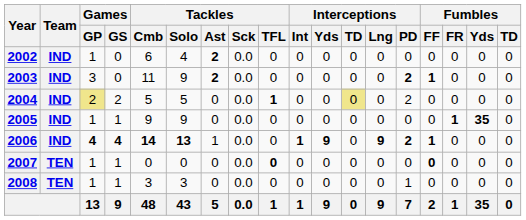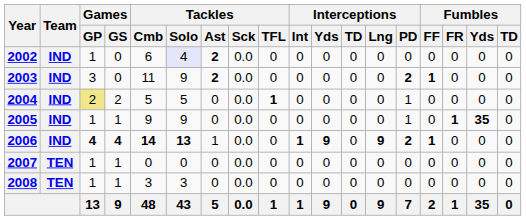 <table class="wikitable" style="text-align:center">
 <tr>
 <th rowspan="2">Year</th>
 <th rowspan="2">Team</th>
 <th colspan="2">Games</th>
 <th colspan="5">Tackles</th>
 <th colspan="5">Interceptions</th>
 <th colspan="4">Fumbles</th>
 </tr>
 <tr>
 <th>GP</th>
 <th>GS</th>
 <th>Cmb</th>
 <th>Solo</th>
 <th>Ast</th>
 <th>Sck</th>
 <th>TFL</th>
 <th>Int</th>
 <th>Yds</th>
 <th>TD</th>
 <th>Lng</th>
 <th>PD</th>
 <th>FF</th>
 <th>FR</th>
 <th>Yds</th>
 <th>TD</th>
 </tr>
 <tr>
 <th><a href='#'>2002</a></th>
 <th><a href='#'>IND</a></th>
 <td>1</td>
 <td>0</td>
 <td>6</td>
-<td>4</td>
+<td style="background: lavender;">4</td>
 <td><strong>2</strong></td>
 <td>0.0</td>
 <td>0</td>
 <td>0</td>
 <td>0</td>
 <td>0</td>
 <td>0</td>
 <td>0</td>
 <td>0</td>
 <td>0</td>
 <td>0</td>
 <td>0</td>
 </tr>
 <tr>
 <th><a href='#'>2003</a></th>
 <th><a href='#'>IND</a></th>
 <td>3</td>
 <td>0</td>
 <td>11</td>
 <td>9</td>
 <td><strong>2</strong></td>
 <td>0.0</td>
 <td>0</td>
 <td>0</td>
 <td>0</td>
 <td>0</td>
 <td>0</td>
 <td><strong>2</strong></td>
 <td><strong>1</strong></td>
 <td>0</td>
 <td>0</td>
 <td>0</td>
 </tr>
 <tr>
 <th><a href='#'>2004</a></th>
 <th><a href='#'>IND</a></th>
 <td style="background: khaki;">2</td>
 <td>2</td>
 <td>5</td>
 <td>5</td>
 <td>0</td>
 <td>0.0</td>
 <td><strong>1</strong></td>
 <td>0</td>
 <td>0</td>
-<td style="background: khaki;">0</td>
 <td>0</td>
-<td>2</td>
+<td>0</td>
+<td>1</td>
 <td>0</td>
 <td>0</td>
 <td>0</td>
 <td>0</td>
 </tr>
 <tr>
 <th><a href='#'>2005</a></th>
 <th><a href='#'>IND</a></th>
 <td>1</td>
 <td>1</td>
 <td>9</td>
 <td>9</td>
 <td>0</td>
 <td>0.0</td>
 <td>0</td>
 <td>0</td>
 <td>0</td>
 <td>0</td>
 <td>0</td>
-<td>0</td>
+<td>1</td>
 <td>0</td>
 <td><strong>1</strong></td>
 <td><strong>35</strong></td>
 <td>0</td>
 </tr>
 <tr>
 <th><a href='#'>2006</a></th>
 <th><a href='#'>IND</a></th>
 <td><strong>4</strong></td>
 <td><strong>4</strong></td>
 <td><strong>14</strong></td>
 <td><strong>13</strong></td>
 <td>1</td>
 <td>0.0</td>
 <td>0</td>
 <td><strong>1</strong></td>
 <td><strong>9</strong></td>
 <td>0</td>
 <td><strong>9</strong></td>
 <td><strong>2</strong></td>
 <td><strong>1</strong></td>
 <td>0</td>
 <td>0</td>
 <td>0</td>
 </tr>
 <tr>
 <th><a href='#'>2007</a></th>
 <th><a href='#'>TEN</a></th>
 <td>1</td>
 <td>1</td>
 <td>0</td>
 <td>0</td>
 <td>0</td>
 <td>0.0</td>
-<td><strong>0</strong></td>
 <td>0</td>
 <td>0</td>
 <td>0</td>
 <td>0</td>
 <td>0</td>
-<td><strong>0</strong></td>
+<td>0</td>
+<td>0</td>
 <td>0</td>
 <td>0</td>
 <td>0</td>
 </tr>
 <tr>
 <th><a href='#'>2008</a></th>
 <th><a href='#'>TEN</a></th>
 <td>1</td>
 <td>1</td>
 <td>3</td>
 <td>3</td>
 <td>0</td>
 <td>0.0</td>
 <td>0</td>
 <td>0</td>
 <td>0</td>
 <td>0</td>
 <td>0</td>
-<td>1</td>
+<td>0</td>
 <td>0</td>
 <td>0</td>
 <td>0</td>
 <td>0</td>
 </tr>
 <tr>
 <th colspan="2"></th>
 <th>13</th>
 <th>9</th>
 <th>48</th>
 <th>43</th>
 <th>5</th>
 <th>0.0</th>
 <th>1</th>
 <th>1</th>
 <th>9</th>
 <th>0</th>
 <th>9</th>
 <th>7</th>
 <th>2</th>
 <th>1</th>
 <th>35</th>
 <th>0</th>
 </tr>
 </table>
